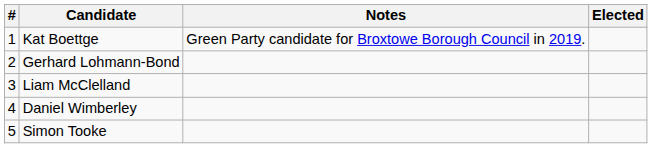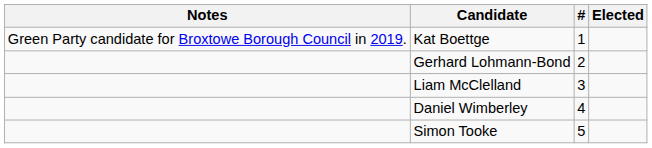 <table class="wikitable">
 <tr>
+<th>Notes</th>
+<th>Candidate</th>
 <th>#</th>
-<th>Candidate</th>
-<th>Notes</th>
 <th>Elected</th>
 </tr>
 <tr>
+<td>Green Party candidate for <a href='#'>Broxtowe Borough Council</a> in <a href='#'>2019</a>.</td>
+<td>Kat Boettge</td>
 <td>1</td>
-<td>Kat Boettge</td>
-<td>Green Party candidate for <a href='#'>Broxtowe Borough Council</a> in <a href='#'>2019</a>.</td>
 <td></td>
 </tr>
 <tr>
+<td></td>
+<td>Gerhard Lohmann-Bond</td>
 <td>2</td>
-<td>Gerhard Lohmann-Bond</td>
-<td></td>
 <td></td>
 </tr>
 <tr>
+<td></td>
+<td>Liam McClelland</td>
 <td>3</td>
-<td>Liam McClelland</td>
-<td></td>
 <td></td>
 </tr>
 <tr>
+<td></td>
+<td>Daniel Wimberley</td>
 <td>4</td>
-<td>Daniel Wimberley</td>
-<td></td>
 <td></td>
 </tr>
 <tr>
+<td></td>
+<td>Simon Tooke</td>
 <td>5</td>
-<td>Simon Tooke</td>
-<td></td>
 <td></td>
 </tr>
 </table>
